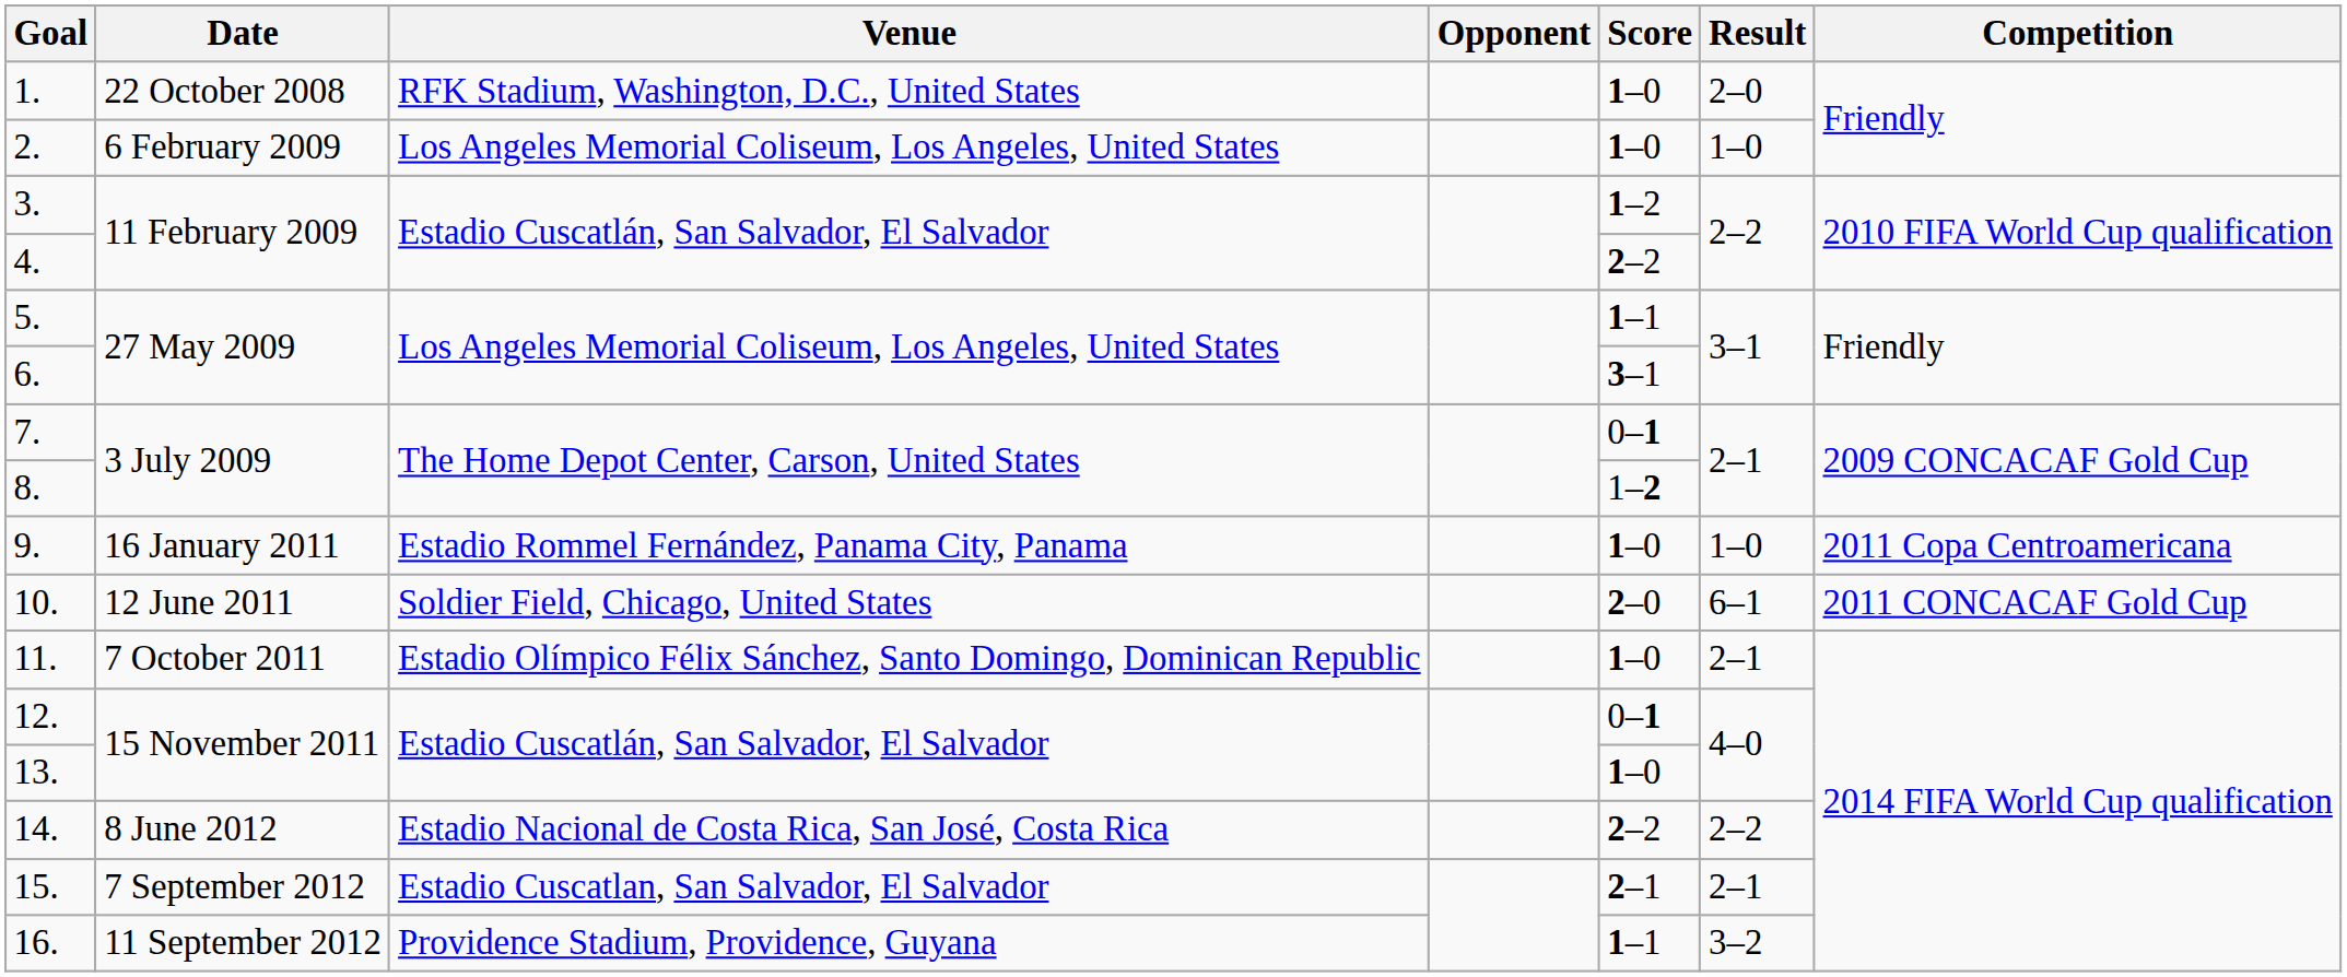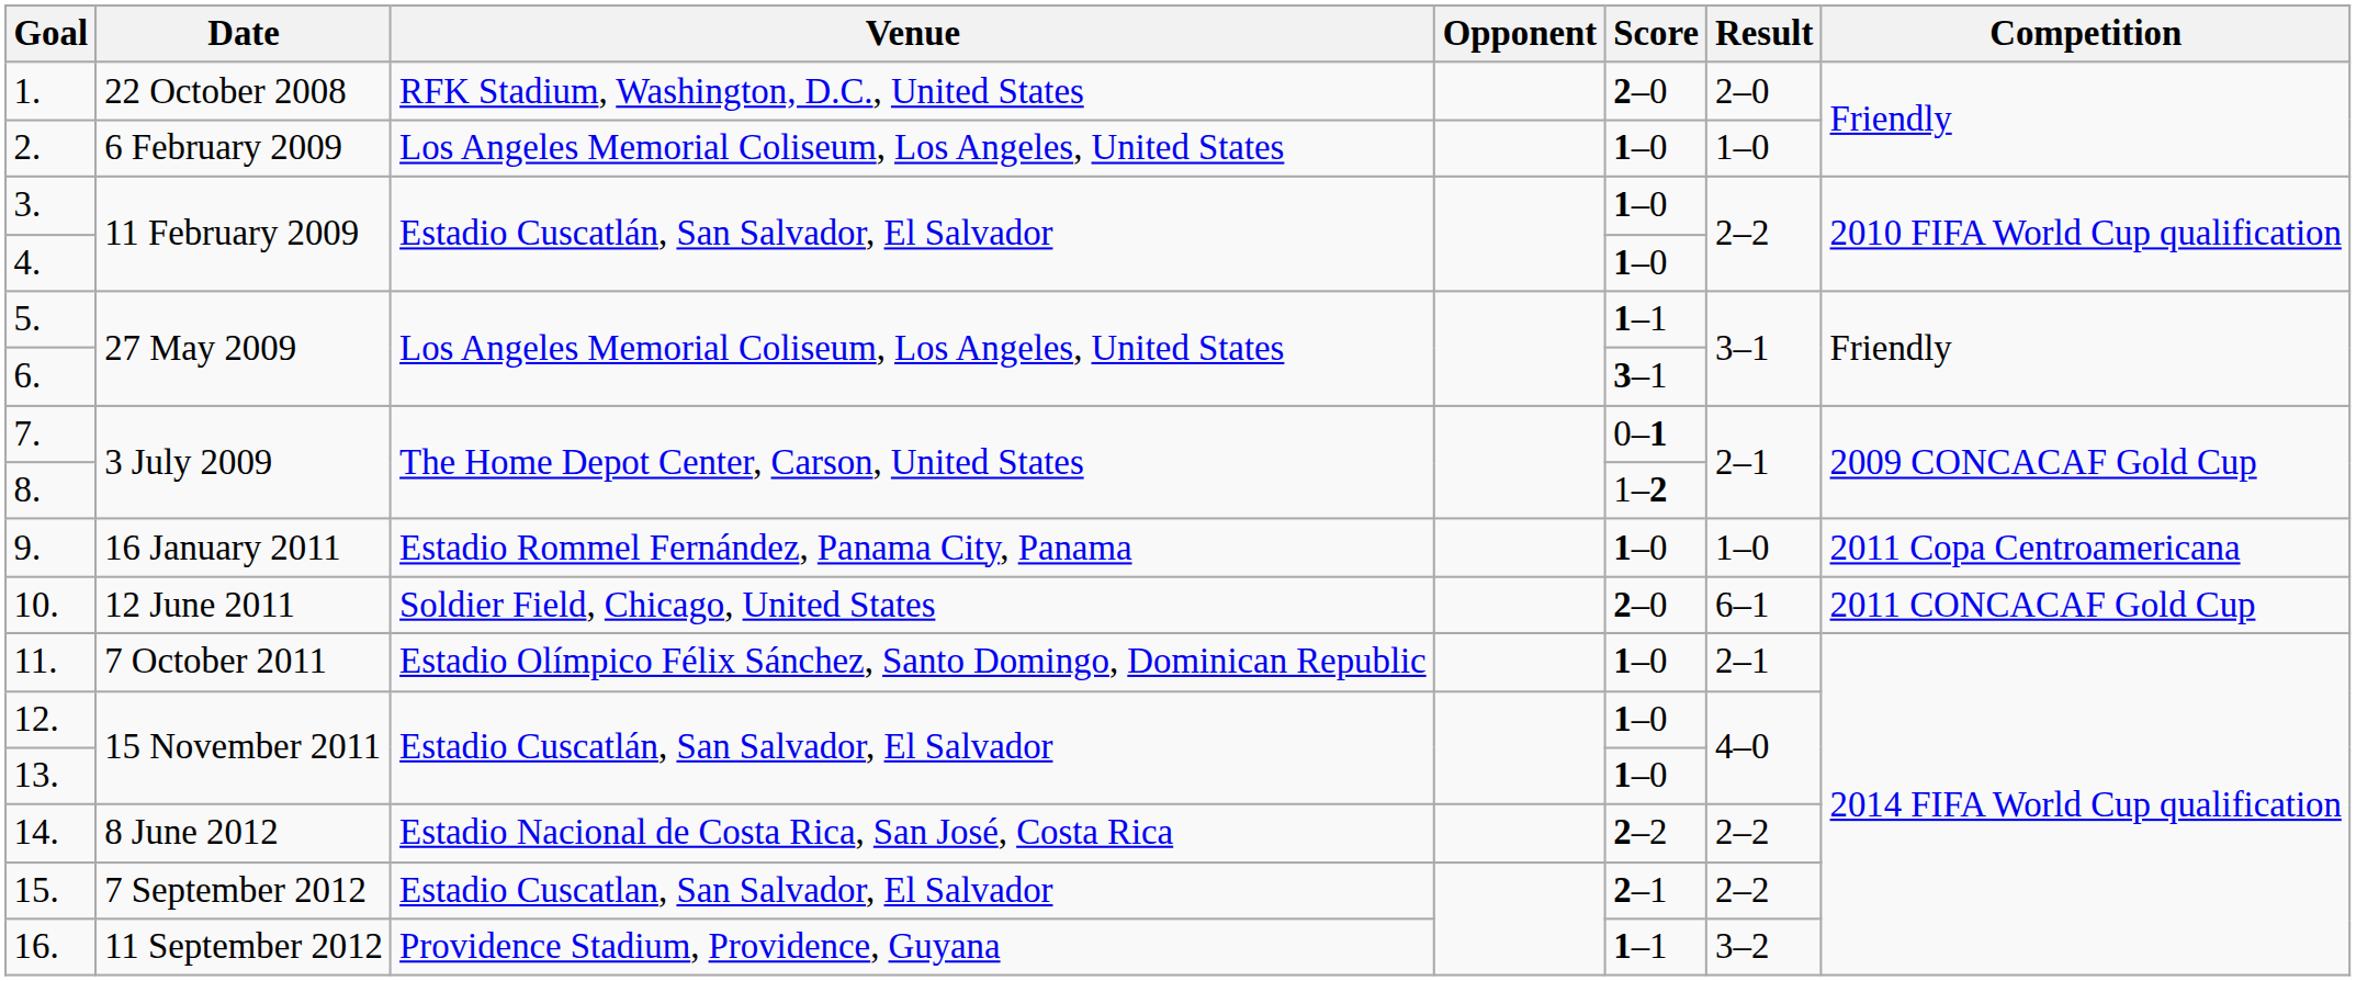 <table class="wikitable">
 <tr>
 <th>Goal</th>
 <th>Date</th>
 <th>Venue</th>
 <th>Opponent</th>
 <th>Score</th>
 <th>Result</th>
 <th>Competition</th>
 </tr>
 <tr>
 <td>1.</td>
 <td>22 October 2008</td>
 <td><a href='#'>RFK Stadium</a>, <a href='#'>Washington, D.C.</a>, <a href='#'>United States</a></td>
 <td></td>
-<td><strong>1</strong>–0</td>
+<td><strong>2</strong>–0</td>
 <td>2–0</td>
 <td rowspan=2><a href='#'>Friendly</a></td>
 </tr>
 <tr>
 <td>2.</td>
 <td>6 February 2009</td>
 <td><a href='#'>Los Angeles Memorial Coliseum</a>, <a href='#'>Los Angeles</a>, <a href='#'>United States</a></td>
 <td></td>
 <td><strong>1</strong>–0</td>
 <td>1–0</td>
 </tr>
 <tr>
 <td>3.</td>
 <td rowspan=2>11 February 2009</td>
 <td rowspan=2><a href='#'>Estadio Cuscatlán</a>, <a href='#'>San Salvador</a>, <a href='#'>El Salvador</a></td>
 <td rowspan=2></td>
-<td><strong>1</strong>–2</td>
+<td><strong>1</strong>–0</td>
 <td rowspan=2>2–2</td>
 <td rowspan=2><a href='#'>2010 FIFA World Cup qualification</a></td>
 </tr>
 <tr>
 <td>4.</td>
-<td><strong>2</strong>–2</td>
+<td><strong>1</strong>–0</td>
 </tr>
 <tr>
 <td>5.</td>
 <td rowspan=2>27 May 2009</td>
 <td rowspan=2><a href='#'>Los Angeles Memorial Coliseum</a>, <a href='#'>Los Angeles</a>, <a href='#'>United States</a></td>
 <td rowspan=2></td>
 <td><strong>1</strong>–1</td>
 <td rowspan=2>3–1</td>
 <td rowspan=2>Friendly</td>
 </tr>
 <tr>
 <td>6.</td>
 <td><strong>3</strong>–1</td>
 </tr>
 <tr>
 <td>7.</td>
 <td rowspan=2>3 July 2009</td>
 <td rowspan=2><a href='#'>The Home Depot Center</a>, <a href='#'>Carson</a>, <a href='#'>United States</a></td>
 <td rowspan=2></td>
 <td>0–<strong>1</strong></td>
 <td rowspan=2>2–1</td>
 <td rowspan=2><a href='#'>2009 CONCACAF Gold Cup</a></td>
 </tr>
 <tr>
 <td>8.</td>
 <td>1–<strong>2</strong></td>
 </tr>
 <tr>
 <td>9.</td>
 <td>16 January 2011</td>
 <td><a href='#'>Estadio Rommel Fernández</a>, <a href='#'>Panama City</a>, <a href='#'>Panama</a></td>
 <td></td>
 <td><strong>1</strong>–0</td>
 <td>1–0</td>
 <td><a href='#'>2011 Copa Centroamericana</a></td>
 </tr>
 <tr>
 <td>10.</td>
 <td>12 June 2011</td>
 <td><a href='#'>Soldier Field</a>, <a href='#'>Chicago</a>, <a href='#'>United States</a></td>
 <td></td>
 <td><strong>2</strong>–0</td>
 <td>6–1</td>
 <td><a href='#'>2011 CONCACAF Gold Cup</a></td>
 </tr>
 <tr>
 <td>11.</td>
 <td>7 October 2011</td>
 <td><a href='#'>Estadio Olímpico Félix Sánchez</a>, <a href='#'>Santo Domingo</a>, <a href='#'>Dominican Republic</a></td>
 <td></td>
 <td><strong>1</strong>–0</td>
 <td>2–1</td>
 <td rowspan=6><a href='#'>2014 FIFA World Cup qualification</a></td>
 </tr>
 <tr>
 <td>12.</td>
 <td rowspan=2>15 November 2011</td>
 <td rowspan=2><a href='#'>Estadio Cuscatlán</a>, <a href='#'>San Salvador</a>, <a href='#'>El Salvador</a></td>
 <td rowspan=2></td>
-<td>0–<strong>1</strong></td>
+<td><strong>1</strong>–0</td>
 <td rowspan=2>4–0</td>
 </tr>
 <tr>
 <td>13.</td>
 <td><strong>1</strong>–0</td>
 </tr>
 <tr>
 <td>14.</td>
 <td>8 June 2012</td>
 <td><a href='#'>Estadio Nacional de Costa Rica</a>, <a href='#'>San José</a>, <a href='#'>Costa Rica</a></td>
 <td></td>
 <td><strong>2</strong>–2</td>
 <td>2–2</td>
 </tr>
 <tr>
 <td>15.</td>
 <td>7 September 2012</td>
 <td><a href='#'>Estadio Cuscatlan</a>, <a href='#'>San Salvador</a>, <a href='#'>El Salvador</a></td>
 <td rowspan=2></td>
 <td><strong>2</strong>–1</td>
-<td>2–1</td>
+<td>2–2</td>
 </tr>
 <tr>
 <td>16.</td>
 <td>11 September 2012</td>
 <td><a href='#'>Providence Stadium</a>, <a href='#'>Providence</a>, <a href='#'>Guyana</a></td>
 <td><strong>1</strong>–1</td>
 <td>3–2</td>
 </tr>
 </table>
